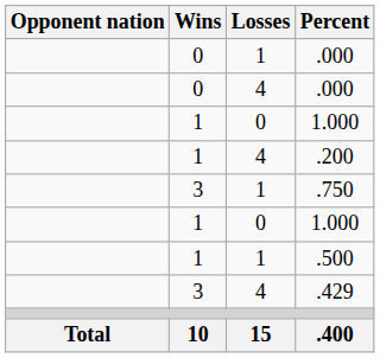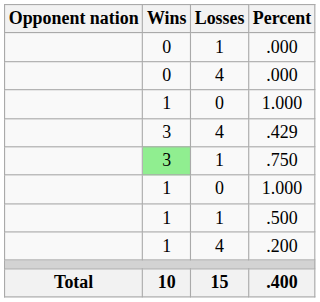 <table class=wikitable>
 <tr>
 <th>Opponent nation</th>
 <th>Wins</th>
 <th>Losses</th>
 <th>Percent</th>
 </tr>
 <tr align=center>
 <td align=left></td>
 <td>0</td>
 <td>1</td>
 <td>.000</td>
 </tr>
 <tr align=center>
 <td align=left></td>
 <td>0</td>
 <td>4</td>
 <td>.000</td>
 </tr>
 <tr align=center>
 <td align=left></td>
 <td>1</td>
 <td>0</td>
 <td>1.000</td>
 </tr>
 <tr align=center>
 <td align=left></td>
-<td>1</td>
+<td>3</td>
 <td>4</td>
-<td>.200</td>
+<td>.429</td>
 </tr>
 <tr align=center>
 <td align=left></td>
-<td>3</td>
+<td style="background: lightgreen;">3</td>
 <td>1</td>
 <td>.750</td>
 </tr>
 <tr align=center>
 <td align=left></td>
 <td>1</td>
 <td>0</td>
 <td>1.000</td>
 </tr>
 <tr align=center>
 <td align=left></td>
 <td>1</td>
 <td>1</td>
 <td>.500</td>
 </tr>
 <tr align=center>
 <td align=left></td>
-<td>3</td>
+<td>1</td>
 <td>4</td>
-<td>.429</td>
+<td>.200</td>
 </tr>
 <tr>
 <td colspan=4 bgcolor=lightgray></td>
 </tr>
 <tr>
 <th>Total</th>
 <th>10</th>
 <th>15</th>
 <th>.400</th>
 </tr>
 </table>
